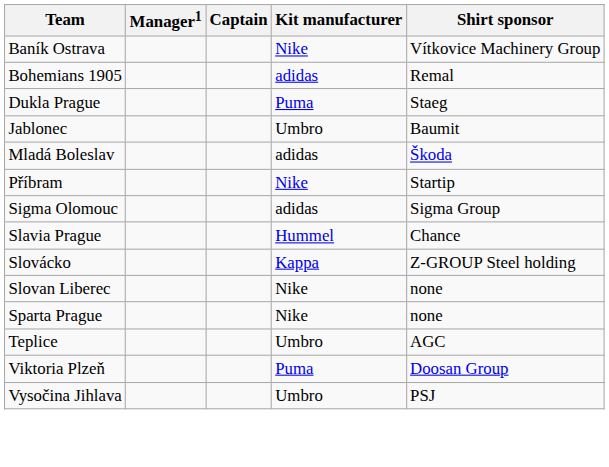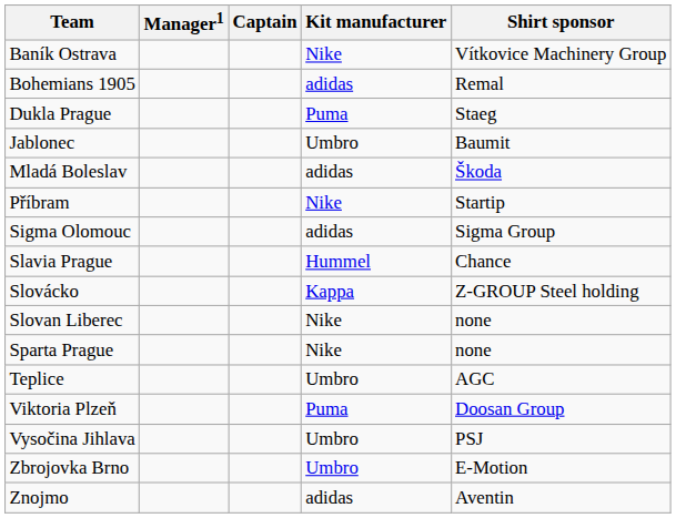 <table class="wikitable sortable" style="text-align: left;">
 <tr>
 <th>Team</th>
 <th>Manager<sup>1</sup></th>
 <th>Captain</th>
 <th>Kit manufacturer</th>
 <th>Shirt sponsor</th>
 </tr>
 <tr>
 <td>Baník Ostrava</td>
 <td> </td>
 <td> </td>
 <td><a href='#'>Nike</a></td>
 <td>Vítkovice Machinery Group</td>
 </tr>
 <tr>
 <td>Bohemians 1905</td>
 <td> </td>
 <td> </td>
 <td><a href='#'>adidas</a></td>
 <td>Remal</td>
 </tr>
 <tr>
 <td>Dukla Prague</td>
 <td> </td>
 <td> </td>
 <td><a href='#'>Puma</a></td>
 <td>Staeg</td>
 </tr>
 <tr>
 <td>Jablonec</td>
 <td> </td>
 <td> </td>
 <td>Umbro</td>
 <td>Baumit</td>
 </tr>
 <tr>
 <td>Mladá Boleslav</td>
 <td> </td>
 <td> </td>
 <td>adidas</td>
 <td><a href='#'>Škoda</a></td>
 </tr>
 <tr>
 <td>Příbram</td>
 <td> </td>
 <td> </td>
 <td><a href='#'>Nike</a></td>
 <td>Startip</td>
 </tr>
 <tr>
 <td>Sigma Olomouc</td>
 <td> </td>
 <td> </td>
 <td>adidas</td>
 <td>Sigma Group</td>
 </tr>
 <tr>
 <td>Slavia Prague</td>
 <td> </td>
 <td> </td>
 <td><a href='#'>Hummel</a></td>
 <td>Chance</td>
 </tr>
 <tr>
 <td>Slovácko</td>
 <td> </td>
 <td> </td>
 <td><a href='#'>Kappa</a></td>
 <td>Z-GROUP Steel holding</td>
 </tr>
 <tr>
 <td>Slovan Liberec</td>
 <td> </td>
 <td> </td>
 <td>Nike</td>
 <td>none</td>
 </tr>
 <tr>
 <td>Sparta Prague</td>
 <td> </td>
 <td> </td>
 <td>Nike</td>
 <td>none</td>
 </tr>
 <tr>
 <td>Teplice</td>
 <td> </td>
 <td> </td>
 <td>Umbro</td>
 <td>AGC</td>
 </tr>
 <tr>
 <td>Viktoria Plzeň</td>
 <td> </td>
 <td> </td>
 <td><a href='#'>Puma</a></td>
 <td><a href='#'>Doosan Group</a></td>
 </tr>
 <tr>
 <td>Vysočina Jihlava</td>
 <td> </td>
 <td> </td>
 <td>Umbro</td>
 <td>PSJ</td>
 </tr>
+<tr>
+<td>Zbrojovka Brno</td>
+<td> </td>
+<td> </td>
+<td><a href='#'>Umbro</a></td>
+<td>E-Motion</td>
+</tr>
+<tr>
+<td>Znojmo</td>
+<td> </td>
+<td> </td>
+<td>adidas</td>
+<td>Aventin</td>
+</tr>
 </table>
